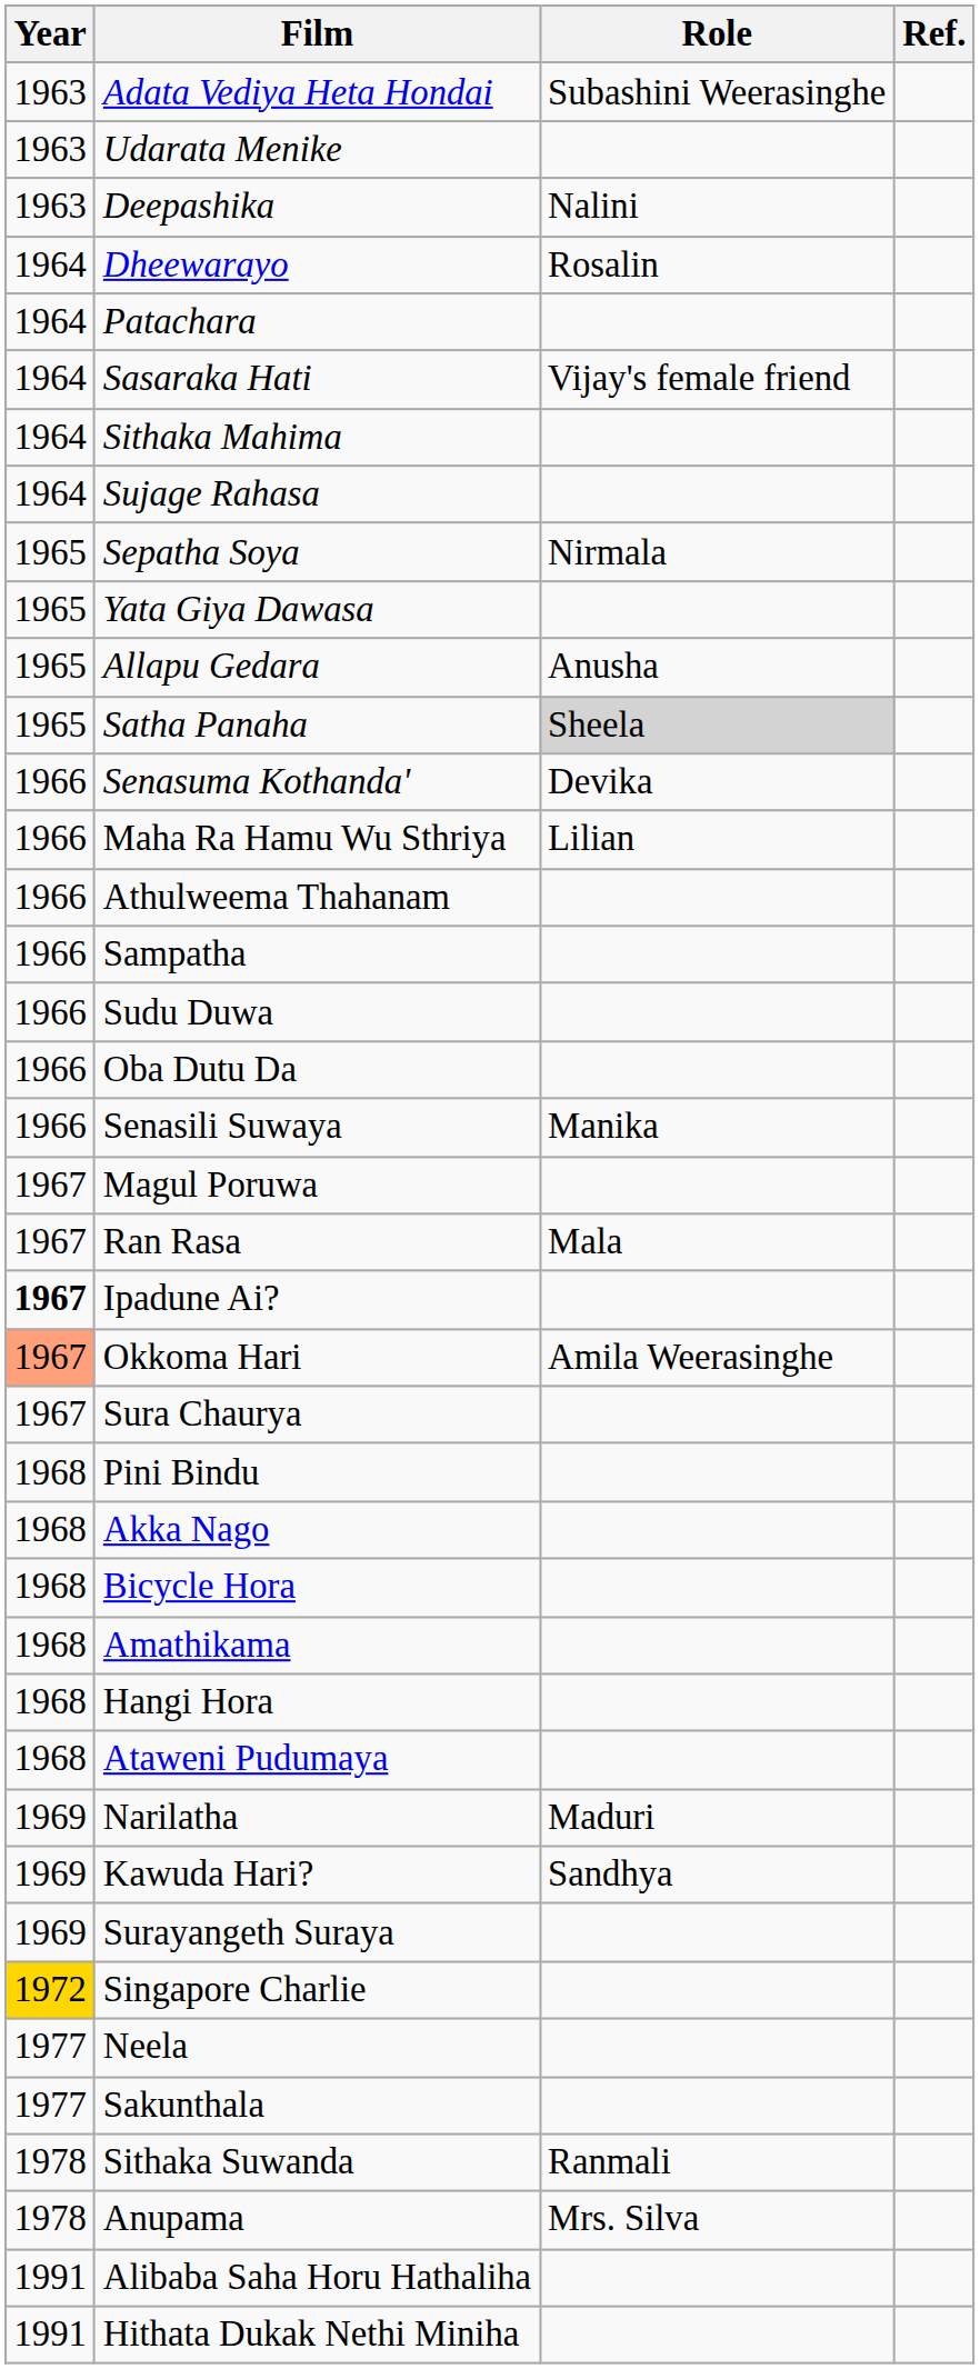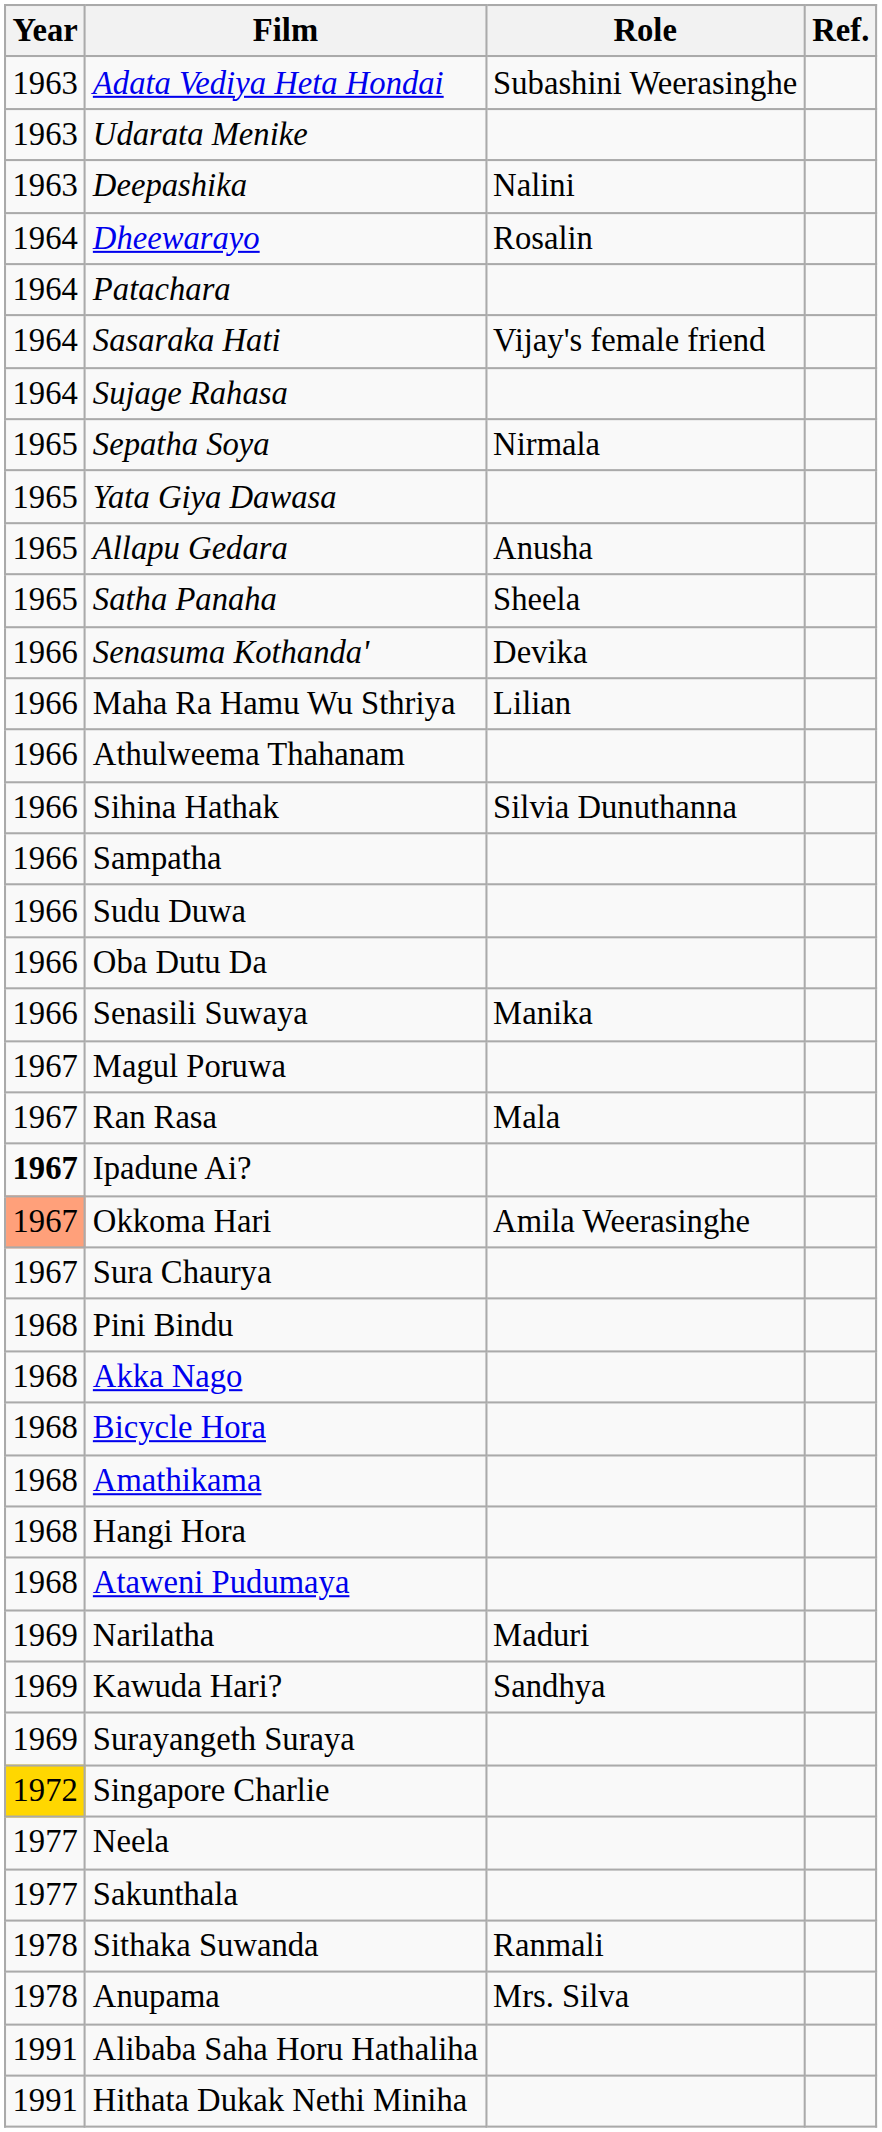 <table class="wikitable">
 <tr>
 <th>Year</th>
 <th>Film</th>
 <th>Role</th>
 <th>Ref.</th>
 </tr>
 <tr>
 <td>1963</td>
 <td><em><a href='#'>Adata Vediya Heta Hondai</a></em></td>
 <td>Subashini Weerasinghe</td>
 <td></td>
 </tr>
 <tr>
 <td>1963</td>
 <td><em>Udarata Menike</em></td>
 <td></td>
 <td></td>
 </tr>
 <tr>
 <td>1963</td>
 <td><em>Deepashika</em></td>
 <td>Nalini</td>
 <td></td>
 </tr>
 <tr>
 <td>1964</td>
 <td><em><a href='#'>Dheewarayo</a></em></td>
 <td>Rosalin</td>
 <td></td>
 </tr>
 <tr>
 <td>1964</td>
 <td><em>Patachara</em></td>
 <td></td>
 <td></td>
 </tr>
 <tr>
 <td>1964</td>
 <td><em>Sasaraka Hati</em></td>
 <td>Vijay's female friend</td>
 <td></td>
 </tr>
 <tr>
 <td>1964</td>
-<td><em>Sithaka Mahima</em></td>
-<td></td>
-<td></td>
-</tr>
-<tr>
-<td>1964</td>
 <td><em>Sujage Rahasa</em></td>
 <td></td>
 <td></td>
 </tr>
 <tr>
 <td>1965</td>
 <td><em>Sepatha Soya</em></td>
 <td>Nirmala</td>
 <td></td>
 </tr>
 <tr>
 <td>1965</td>
 <td><em>Yata Giya Dawasa</em></td>
 <td></td>
 <td></td>
 </tr>
 <tr>
 <td>1965</td>
 <td><em>Allapu Gedara</em></td>
 <td>Anusha</td>
 <td></td>
 </tr>
 <tr>
 <td>1965</td>
 <td><em>Satha Panaha</em></td>
-<td style="background: lightgrey;">Sheela</td>
+<td>Sheela</td>
 <td></td>
 </tr>
 <tr>
 <td>1966</td>
 <td><em>Senasuma Kothanda'</td>
 <td>Devika</td>
 <td></td>
 </tr>
 <tr>
 <td>1966</td>
 <td></em>Maha Ra Hamu Wu Sthriya<em></td>
 <td>Lilian</td>
 <td></td>
 </tr>
 <tr>
 <td>1966</td>
 <td></em>Athulweema Thahanam<em></td>
 <td></td>
+<td></td>
+</tr>
+<tr>
+<td>1966</td>
+<td></em>Sihina Hathak<em></td>
+<td>Silvia Dunuthanna</td>
 <td></td>
 </tr>
 <tr>
 <td>1966</td>
 <td></em>Sampatha<em></td>
 <td></td>
 <td></td>
 </tr>
 <tr>
 <td>1966</td>
 <td></em>Sudu Duwa<em></td>
 <td></td>
 <td></td>
 </tr>
 <tr>
 <td>1966</td>
 <td></em>Oba Dutu Da<em></td>
 <td></td>
 <td></td>
 </tr>
 <tr>
 <td>1966</td>
 <td></em>Senasili Suwaya<em></td>
 <td>Manika</td>
 <td></td>
 </tr>
 <tr>
 <td>1967</td>
 <td></em>Magul Poruwa<em></td>
 <td></td>
 <td></td>
 </tr>
 <tr>
 <td>1967</td>
 <td></em>Ran Rasa<em></td>
 <td>Mala</td>
 <td></td>
 </tr>
 <tr>
 <td><strong>1967</strong></td>
 <td></em>Ipadune Ai?<em></td>
 <td></td>
 <td></td>
 </tr>
 <tr>
 <td style="background: lightsalmon;">1967</td>
 <td></em>Okkoma Hari<em></td>
 <td>Amila Weerasinghe</td>
 <td></td>
 </tr>
 <tr>
 <td>1967</td>
 <td></em>Sura Chaurya<em></td>
 <td></td>
 <td></td>
 </tr>
 <tr>
 <td>1968</td>
 <td></em>Pini Bindu<em></td>
 <td></td>
 <td></td>
 </tr>
 <tr>
 <td>1968</td>
 <td></em><a href='#'>Akka Nago</a><em></td>
 <td></td>
 <td></td>
 </tr>
 <tr>
 <td>1968</td>
 <td></em><a href='#'>Bicycle Hora</a><em></td>
 <td></td>
 <td></td>
 </tr>
 <tr>
 <td>1968</td>
 <td></em><a href='#'>Amathikama</a><em></td>
 <td></td>
 <td></td>
 </tr>
 <tr>
 <td>1968</td>
 <td></em>Hangi Hora<em></td>
 <td></td>
 <td></td>
 </tr>
 <tr>
 <td>1968</td>
 <td></em><a href='#'>Ataweni Pudumaya</a><em></td>
 <td></td>
 <td></td>
 </tr>
 <tr>
 <td>1969</td>
 <td></em>Narilatha<em></td>
 <td>Maduri</td>
 <td></td>
 </tr>
 <tr>
 <td>1969</td>
 <td></em>Kawuda Hari?<em></td>
 <td>Sandhya</td>
 <td></td>
 </tr>
 <tr>
 <td>1969</td>
 <td></em>Surayangeth Suraya<em></td>
 <td></td>
 <td></td>
 </tr>
 <tr>
 <td style="background: gold;">1972</td>
 <td></em>Singapore Charlie<em></td>
 <td></td>
 <td></td>
 </tr>
 <tr>
 <td>1977</td>
 <td></em>Neela<em></td>
 <td></td>
 <td></td>
 </tr>
 <tr>
 <td>1977</td>
 <td></em>Sakunthala<em></td>
 <td></td>
 <td></td>
 </tr>
 <tr>
 <td>1978</td>
 <td></em>Sithaka Suwanda<em></td>
 <td>Ranmali</td>
 <td></td>
 </tr>
 <tr>
 <td>1978</td>
 <td></em>Anupama<em></td>
 <td>Mrs. Silva</td>
 <td></td>
 </tr>
 <tr>
 <td>1991</td>
 <td></em>Alibaba Saha Horu Hathaliha<em></td>
 <td></td>
 <td></td>
 </tr>
 <tr>
 <td>1991</td>
 <td></em>Hithata Dukak Nethi Miniha<em></td>
 <td></td>
 <td></td>
 </tr>
 </table>
